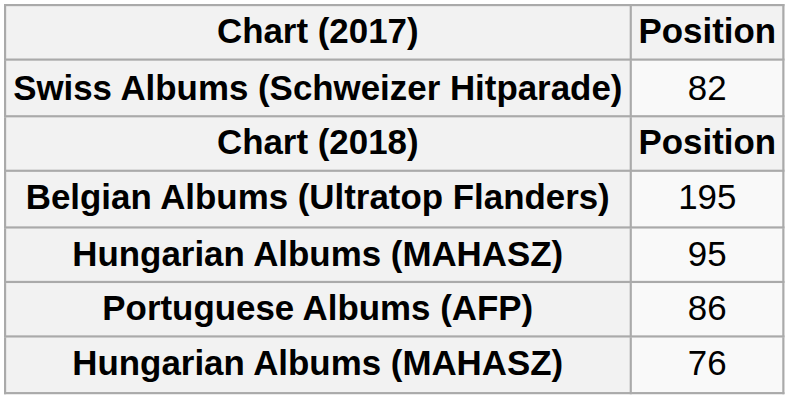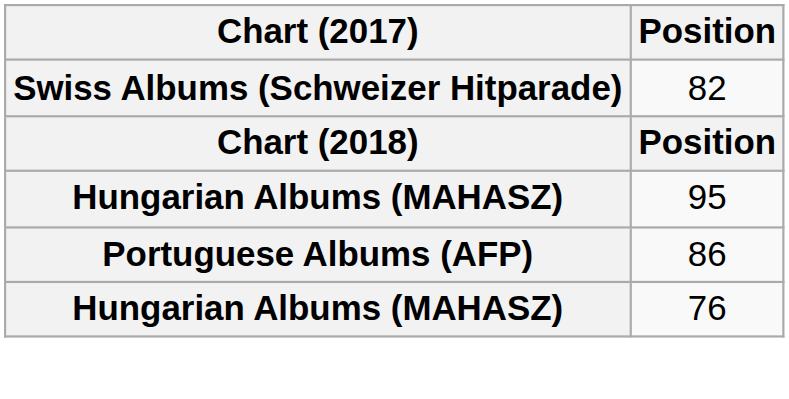 <table class="wikitable sortable plainrowheaders" style="text-align:center">
 <tr>
 <th scope="col">Chart (2017)</th>
 <th scope="col">Position</th>
 </tr>
 <tr>
 <th scope="row">Swiss Albums (Schweizer Hitparade)</th>
 <td>82</td>
 </tr>
 <tr>
 <th scope="col">Chart (2018)</th>
 <th scope="col">Position</th>
 </tr>
 <tr>
-<th scope="row">Belgian Albums (Ultratop Flanders)</th>
-<td>195</td>
-</tr>
-<tr>
 <th scope="row">Hungarian Albums (MAHASZ)</th>
 <td>95</td>
 </tr>
 <tr>
 <th scope="row">Portuguese Albums (AFP)</th>
 <td>86</td>
 </tr>
 <tr>
 <th scope="row">Hungarian Albums (MAHASZ)</th>
 <td>76</td>
 </tr>
 </table>
